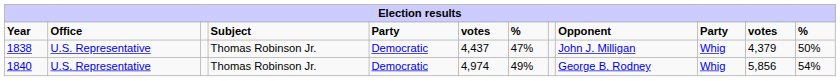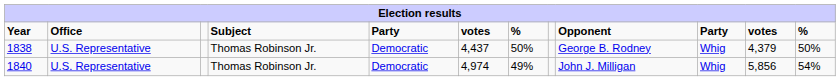 <table class=wikitable style="width: 94%" style="text-align: center;" align="center">
 <tr bgcolor=#cccccc>
 <th colspan=12 style="background: #ccccff;">Election results</th>
 </tr>
 <tr>
 <td><strong>Year</strong></td>
 <td><strong>Office</strong></td>
 <td></td>
 <td><strong>Subject</strong></td>
 <td><strong>Party</strong></td>
 <td><strong>votes</strong></td>
 <td><strong>%</strong></td>
 <td></td>
 <td><strong>Opponent</strong></td>
 <td><strong>Party</strong></td>
 <td><strong>votes</strong></td>
 <td><strong>%</strong></td>
 </tr>
 <tr>
 <td><a href='#'>1838</a></td>
 <td><a href='#'>U.S. Representative</a></td>
 <td></td>
 <td>Thomas Robinson Jr.</td>
 <td><a href='#'>Democratic</a></td>
 <td>4,437</td>
-<td>47%</td>
+<td>50%</td>
 <td></td>
-<td><a href='#'>John J. Milligan</a></td>
+<td><a href='#'>George B. Rodney</a></td>
 <td><a href='#'>Whig</a></td>
 <td>4,379</td>
 <td>50%</td>
 </tr>
 <tr>
 <td><a href='#'>1840</a></td>
 <td><a href='#'>U.S. Representative</a></td>
 <td></td>
 <td>Thomas Robinson Jr.</td>
 <td><a href='#'>Democratic</a></td>
 <td>4,974</td>
 <td>49%</td>
 <td></td>
-<td><a href='#'>George B. Rodney</a></td>
+<td><a href='#'>John J. Milligan</a></td>
 <td><a href='#'>Whig</a></td>
 <td>5,856</td>
 <td>54%</td>
 </tr>
 </table>
